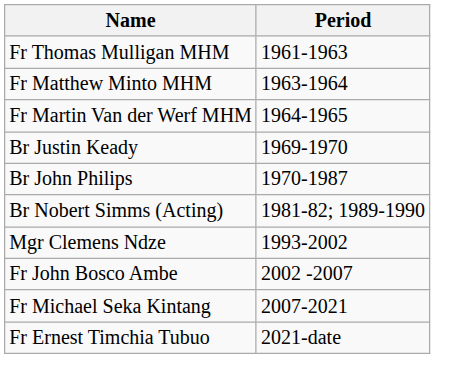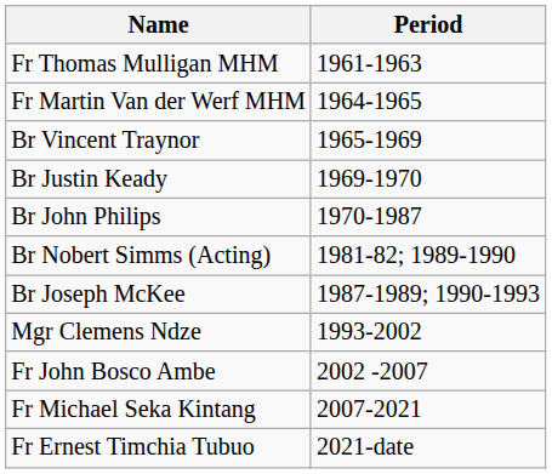 <table class="wikitable">
 <tr>
 <th>Name</th>
 <th>Period</th>
 </tr>
 <tr>
 <td>Fr Thomas Mulligan MHM</td>
 <td>1961-1963</td>
 </tr>
 <tr>
-<td>Fr Matthew Minto MHM</td>
-<td>1963-1964</td>
+<td>Fr Martin Van der Werf MHM</td>
+<td>1964-1965</td>
 </tr>
 <tr>
-<td>Fr Martin Van der Werf MHM</td>
-<td>1964-1965</td>
+<td>Br Vincent Traynor</td>
+<td>1965-1969</td>
 </tr>
 <tr>
 <td>Br Justin Keady</td>
 <td>1969-1970</td>
 </tr>
 <tr>
 <td>Br John Philips</td>
 <td>1970-1987</td>
 </tr>
 <tr>
 <td>Br Nobert Simms (Acting)</td>
 <td>1981-82; 1989-1990</td>
+</tr>
+<tr>
+<td>Br Joseph McKee</td>
+<td>1987-1989; 1990-1993</td>
 </tr>
 <tr>
 <td>Mgr Clemens Ndze</td>
 <td>1993-2002</td>
 </tr>
 <tr>
 <td>Fr John Bosco Ambe</td>
 <td>2002 -2007</td>
 </tr>
 <tr>
 <td>Fr Michael Seka Kintang</td>
 <td>2007-2021</td>
 </tr>
 <tr>
 <td>Fr Ernest Timchia Tubuo</td>
 <td>2021-date</td>
 </tr>
 </table>
